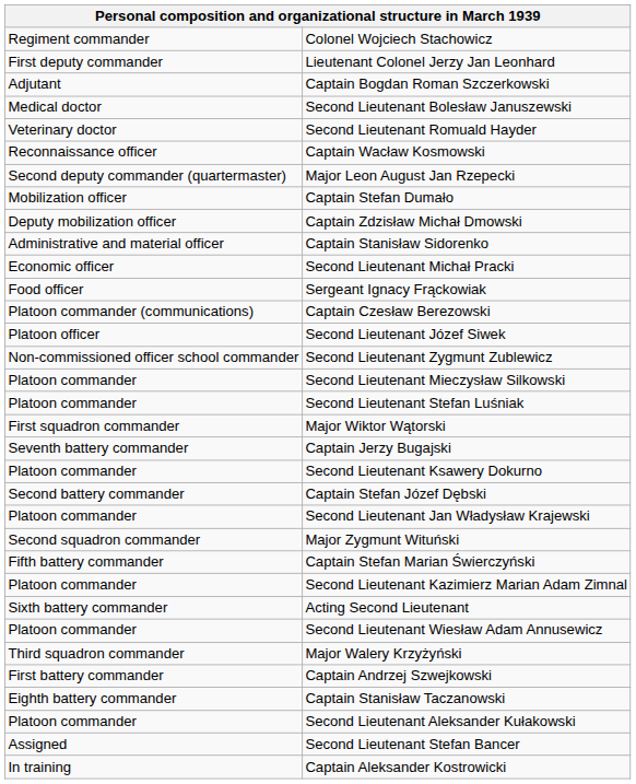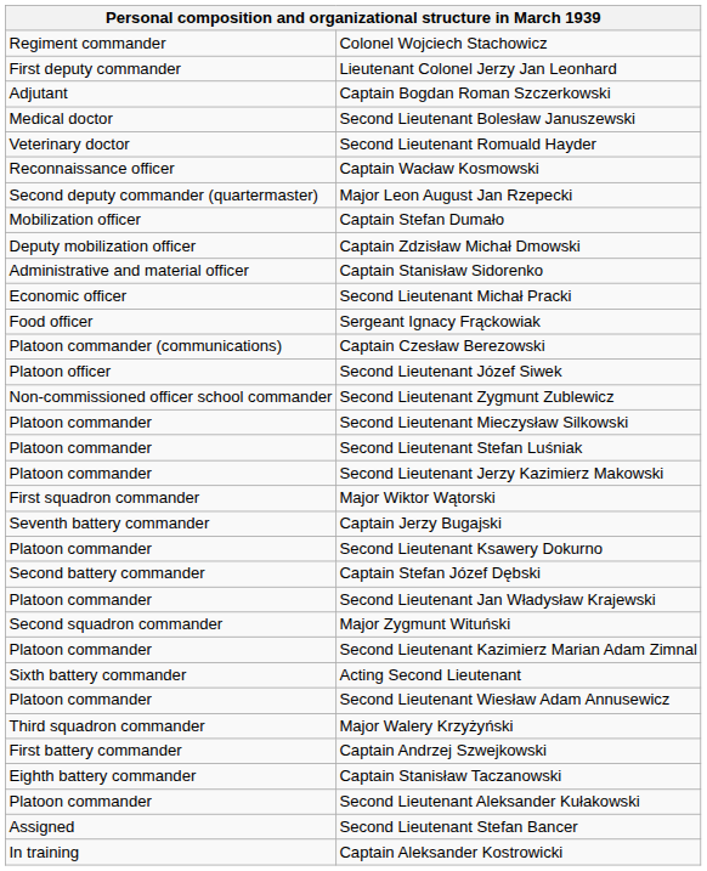 <table class="wikitable">
 <tr>
 <th colspan="2"><strong>Personal composition and organizational structure in March 1939</strong></th>
 </tr>
 <tr>
 <td>Regiment commander</td>
 <td>Colonel Wojciech Stachowicz</td>
 </tr>
 <tr>
 <td>First deputy commander</td>
 <td>Lieutenant Colonel Jerzy Jan Leonhard</td>
 </tr>
 <tr>
 <td>Adjutant</td>
 <td>Captain Bogdan Roman Szczerkowski</td>
 </tr>
 <tr>
 <td>Medical doctor</td>
 <td>Second Lieutenant Bolesław Januszewski</td>
 </tr>
 <tr>
 <td>Veterinary doctor</td>
 <td>Second Lieutenant Romuald Hayder</td>
 </tr>
 <tr>
 <td>Reconnaissance officer</td>
 <td>Captain Wacław Kosmowski</td>
 </tr>
 <tr>
 <td>Second deputy commander (quartermaster)</td>
 <td>Major Leon August Jan Rzepecki</td>
 </tr>
 <tr>
 <td>Mobilization officer</td>
 <td>Captain Stefan Dumało</td>
 </tr>
 <tr>
 <td>Deputy mobilization officer</td>
 <td>Captain Zdzisław Michał Dmowski</td>
 </tr>
 <tr>
 <td>Administrative and material officer</td>
 <td>Captain Stanisław Sidorenko</td>
 </tr>
 <tr>
 <td>Economic officer</td>
 <td>Second Lieutenant Michał Pracki</td>
 </tr>
 <tr>
 <td>Food officer</td>
 <td>Sergeant Ignacy Frąckowiak</td>
 </tr>
 <tr>
 <td>Platoon commander (communications)</td>
 <td>Captain Czesław Berezowski</td>
 </tr>
 <tr>
 <td>Platoon officer</td>
 <td>Second Lieutenant Józef Siwek</td>
 </tr>
 <tr>
 <td>Non-commissioned officer school commander</td>
 <td>Second Lieutenant Zygmunt Zublewicz</td>
 </tr>
 <tr>
 <td>Platoon commander</td>
 <td>Second Lieutenant Mieczysław Silkowski</td>
 </tr>
 <tr>
 <td>Platoon commander</td>
 <td>Second Lieutenant Stefan Luśniak</td>
 </tr>
 <tr>
+<td>Platoon commander</td>
+<td>Second Lieutenant Jerzy Kazimierz Makowski</td>
+</tr>
+<tr>
 <td>First squadron commander</td>
 <td>Major Wiktor Wątorski</td>
 </tr>
 <tr>
 <td>Seventh battery commander</td>
 <td>Captain Jerzy Bugajski</td>
 </tr>
 <tr>
 <td>Platoon commander</td>
 <td>Second Lieutenant Ksawery Dokurno</td>
 </tr>
 <tr>
 <td>Second battery commander</td>
 <td>Captain Stefan Józef Dębski</td>
 </tr>
 <tr>
 <td>Platoon commander</td>
 <td>Second Lieutenant Jan Władysław Krajewski</td>
 </tr>
 <tr>
 <td>Second squadron commander</td>
 <td>Major Zygmunt Wituński</td>
-</tr>
-<tr>
-<td>Fifth battery commander</td>
-<td>Captain Stefan Marian Świerczyński</td>
 </tr>
 <tr>
 <td>Platoon commander</td>
 <td>Second Lieutenant Kazimierz Marian Adam Zimnal</td>
 </tr>
 <tr>
 <td>Sixth battery commander</td>
 <td>Acting Second Lieutenant </td>
 </tr>
 <tr>
 <td>Platoon commander</td>
 <td>Second Lieutenant Wiesław Adam Annusewicz</td>
 </tr>
 <tr>
 <td>Third squadron commander</td>
 <td>Major Walery Krzyżyński</td>
 </tr>
 <tr>
 <td>First battery commander</td>
 <td>Captain Andrzej Szwejkowski</td>
 </tr>
 <tr>
 <td>Eighth battery commander</td>
 <td>Captain Stanisław Taczanowski</td>
 </tr>
 <tr>
 <td>Platoon commander</td>
 <td>Second Lieutenant Aleksander Kułakowski</td>
 </tr>
 <tr>
 <td>Assigned</td>
 <td>Second Lieutenant Stefan Bancer</td>
 </tr>
 <tr>
 <td>In training</td>
 <td>Captain Aleksander Kostrowicki</td>
 </tr>
 </table>
